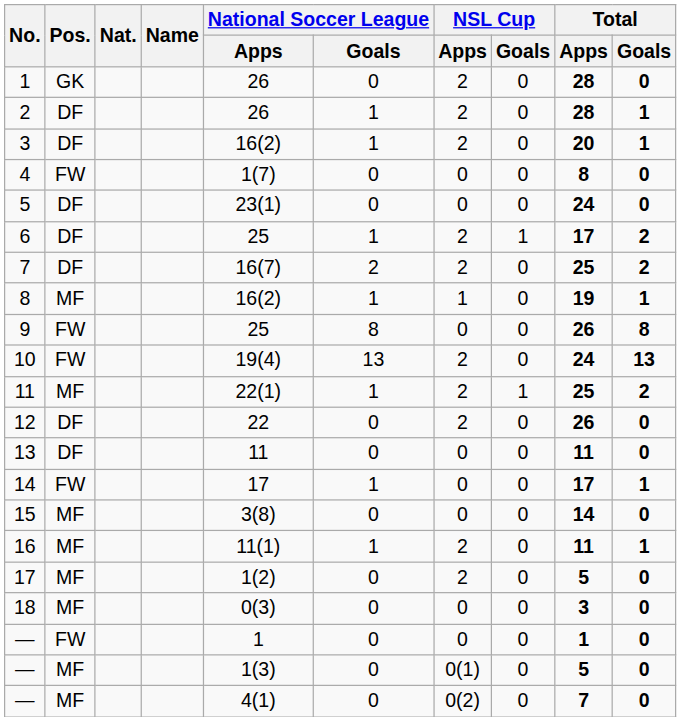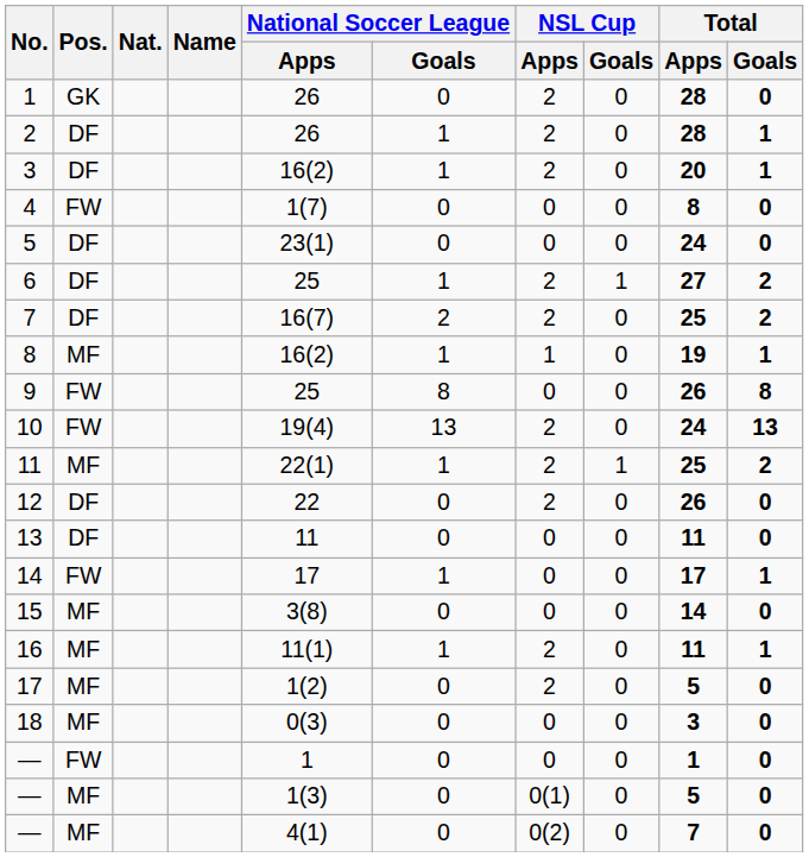 <table class="wikitable sortable" style="text-align:center">
 <tr>
 <th rowspan="2">No.</th>
 <th rowspan="2">Pos.</th>
 <th rowspan="2">Nat.</th>
 <th rowspan="2">Name</th>
 <th colspan="2"><a href='#'>National Soccer League</a></th>
 <th colspan="2"><a href='#'>NSL Cup</a></th>
 <th colspan="2">Total</th>
 </tr>
 <tr>
 <th>Apps</th>
 <th>Goals</th>
 <th>Apps</th>
 <th>Goals</th>
 <th>Apps</th>
 <th>Goals</th>
 </tr>
 <tr>
 <td>1</td>
 <td>GK</td>
 <td></td>
 <td align=left></td>
 <td>26</td>
 <td>0</td>
 <td>2</td>
 <td>0</td>
 <td><strong>28</strong></td>
 <td><strong>0</strong></td>
 </tr>
 <tr>
 <td>2</td>
 <td>DF</td>
 <td></td>
 <td align=left></td>
 <td>26</td>
 <td>1</td>
 <td>2</td>
 <td>0</td>
 <td><strong>28</strong></td>
 <td><strong>1</strong></td>
 </tr>
 <tr>
 <td>3</td>
 <td>DF</td>
 <td></td>
 <td align=left></td>
 <td>16(2)</td>
 <td>1</td>
 <td>2</td>
 <td>0</td>
 <td><strong>20</strong></td>
 <td><strong>1</strong></td>
 </tr>
 <tr>
 <td>4</td>
 <td>FW</td>
 <td></td>
 <td align=left></td>
 <td>1(7)</td>
 <td>0</td>
 <td>0</td>
 <td>0</td>
 <td><strong>8</strong></td>
 <td><strong>0</strong></td>
 </tr>
 <tr>
 <td>5</td>
 <td>DF</td>
 <td></td>
 <td align=left></td>
 <td>23(1)</td>
 <td>0</td>
 <td>0</td>
 <td>0</td>
 <td><strong>24</strong></td>
 <td><strong>0</strong></td>
 </tr>
 <tr>
 <td>6</td>
 <td>DF</td>
 <td></td>
 <td align=left></td>
 <td>25</td>
 <td>1</td>
 <td>2</td>
 <td>1</td>
-<td><strong>17</strong></td>
+<td><strong>27</strong></td>
 <td><strong>2</strong></td>
 </tr>
 <tr>
 <td>7</td>
 <td>DF</td>
 <td></td>
 <td align=left></td>
 <td>16(7)</td>
 <td>2</td>
 <td>2</td>
 <td>0</td>
 <td><strong>25</strong></td>
 <td><strong>2</strong></td>
 </tr>
 <tr>
 <td>8</td>
 <td>MF</td>
 <td></td>
 <td align=left></td>
 <td>16(2)</td>
 <td>1</td>
 <td>1</td>
 <td>0</td>
 <td><strong>19</strong></td>
 <td><strong>1</strong></td>
 </tr>
 <tr>
 <td>9</td>
 <td>FW</td>
 <td></td>
 <td align=left></td>
 <td>25</td>
 <td>8</td>
 <td>0</td>
 <td>0</td>
 <td><strong>26</strong></td>
 <td><strong>8</strong></td>
 </tr>
 <tr>
 <td>10</td>
 <td>FW</td>
 <td></td>
 <td align=left></td>
 <td>19(4)</td>
 <td>13</td>
 <td>2</td>
 <td>0</td>
 <td><strong>24</strong></td>
 <td><strong>13</strong></td>
 </tr>
 <tr>
 <td>11</td>
 <td>MF</td>
 <td></td>
 <td align=left></td>
 <td>22(1)</td>
 <td>1</td>
 <td>2</td>
 <td>1</td>
 <td><strong>25</strong></td>
 <td><strong>2</strong></td>
 </tr>
 <tr>
 <td>12</td>
 <td>DF</td>
 <td></td>
 <td align=left></td>
 <td>22</td>
 <td>0</td>
 <td>2</td>
 <td>0</td>
 <td><strong>26</strong></td>
 <td><strong>0</strong></td>
 </tr>
 <tr>
 <td>13</td>
 <td>DF</td>
 <td></td>
 <td align=left></td>
 <td>11</td>
 <td>0</td>
 <td>0</td>
 <td>0</td>
 <td><strong>11</strong></td>
 <td><strong>0</strong></td>
 </tr>
 <tr>
 <td>14</td>
 <td>FW</td>
 <td></td>
 <td align=left></td>
 <td>17</td>
 <td>1</td>
 <td>0</td>
 <td>0</td>
 <td><strong>17</strong></td>
 <td><strong>1</strong></td>
 </tr>
 <tr>
 <td>15</td>
 <td>MF</td>
 <td></td>
 <td align=left></td>
 <td>3(8)</td>
 <td>0</td>
 <td>0</td>
 <td>0</td>
 <td><strong>14</strong></td>
 <td><strong>0</strong></td>
 </tr>
 <tr>
 <td>16</td>
 <td>MF</td>
 <td></td>
 <td align=left></td>
 <td>11(1)</td>
 <td>1</td>
 <td>2</td>
 <td>0</td>
 <td><strong>11</strong></td>
 <td><strong>1</strong></td>
 </tr>
 <tr>
 <td>17</td>
 <td>MF</td>
 <td></td>
 <td align=left></td>
 <td>1(2)</td>
 <td>0</td>
 <td>2</td>
 <td>0</td>
 <td><strong>5</strong></td>
 <td><strong>0</strong></td>
 </tr>
 <tr>
 <td>18</td>
 <td>MF</td>
 <td></td>
 <td align=left></td>
 <td>0(3)</td>
 <td>0</td>
 <td>0</td>
 <td>0</td>
 <td><strong>3</strong></td>
 <td><strong>0</strong></td>
 </tr>
 <tr>
 <td>—</td>
 <td>FW</td>
 <td></td>
 <td align=left></td>
 <td>1</td>
 <td>0</td>
 <td>0</td>
 <td>0</td>
 <td><strong>1</strong></td>
 <td><strong>0</strong></td>
 </tr>
 <tr>
 <td>—</td>
 <td>MF</td>
 <td></td>
 <td align=left></td>
 <td>1(3)</td>
 <td>0</td>
 <td>0(1)</td>
 <td>0</td>
 <td><strong>5</strong></td>
 <td><strong>0</strong></td>
 </tr>
 <tr>
 <td>—</td>
 <td>MF</td>
 <td></td>
 <td align=left></td>
 <td>4(1)</td>
 <td>0</td>
 <td>0(2)</td>
 <td>0</td>
 <td><strong>7</strong></td>
 <td><strong>0</strong></td>
 </tr>
 </table>
